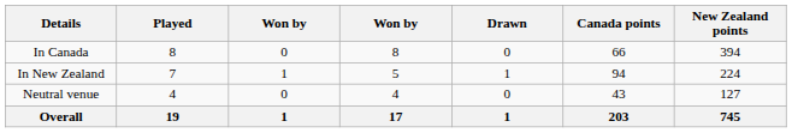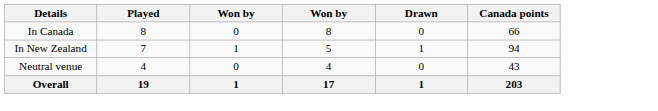 <table class="wikitable sortable" style="text-align: center;">
 <tr>
 <th width="125">Details</th>
 <th width="125">Played</th>
 <th width="125">Won by<br></th>
 <th width="125">Won by<br></th>
 <th width="125">Drawn</th>
 <th width="125">Canada points</th>
-<th width="125">New Zealand points</th>
 </tr>
 <tr>
 <td>In Canada</td>
 <td>8</td>
 <td>0</td>
 <td>8</td>
 <td>0</td>
 <td>66</td>
-<td>394</td>
 </tr>
 <tr>
 <td>In New Zealand</td>
 <td>7</td>
 <td>1</td>
 <td>5</td>
 <td>1</td>
 <td>94</td>
-<td>224</td>
 </tr>
 <tr>
 <td>Neutral venue</td>
 <td>4</td>
 <td>0</td>
 <td>4</td>
 <td>0</td>
 <td>43</td>
-<td>127</td>
 </tr>
 <tr>
 <th>Overall</th>
 <th>19</th>
 <th>1</th>
 <th>17</th>
 <th>1</th>
 <th>203</th>
-<th>745</th>
 </tr>
 </table>
